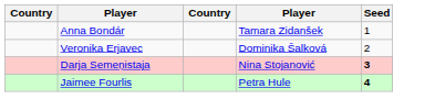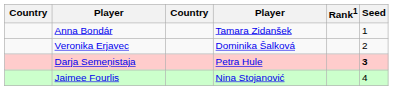 <table class="sortable wikitable">
 <tr>
 <th width="70">Country</th>
 <th width="175">Player</th>
 <th width="70">Country</th>
 <th width="175">Player</th>
+<th>Rank<sup>1</sup></th>
 <th>Seed</th>
 </tr>
 <tr>
 <td></td>
 <td><a href='#'>Anna Bondár</a></td>
 <td></td>
 <td><a href='#'>Tamara Zidanšek</a></td>
+<td></td>
 <td>1</td>
 </tr>
 <tr>
 <td></td>
 <td><a href='#'>Veronika Erjavec</a></td>
 <td></td>
 <td><a href='#'>Dominika Šalková</a></td>
+<td></td>
 <td>2</td>
 </tr>
 <tr style="background:#fcc;">
 <td></td>
 <td><a href='#'>Darja Semeņistaja</a></td>
 <td></td>
-<td><a href='#'>Nina Stojanović</a></td>
+<td><a href='#'>Petra Hule</a></td>
+<td></td>
 <td><strong>3</strong></td>
 </tr>
 <tr style="background:#cfc;">
 <td></td>
 <td><a href='#'>Jaimee Fourlis</a></td>
 <td></td>
-<td><a href='#'>Petra Hule</a></td>
-<td><strong>4</strong></td>
+<td><a href='#'>Nina Stojanović</a></td>
+<td></td>
+<td>4</td>
 </tr>
 </table>
